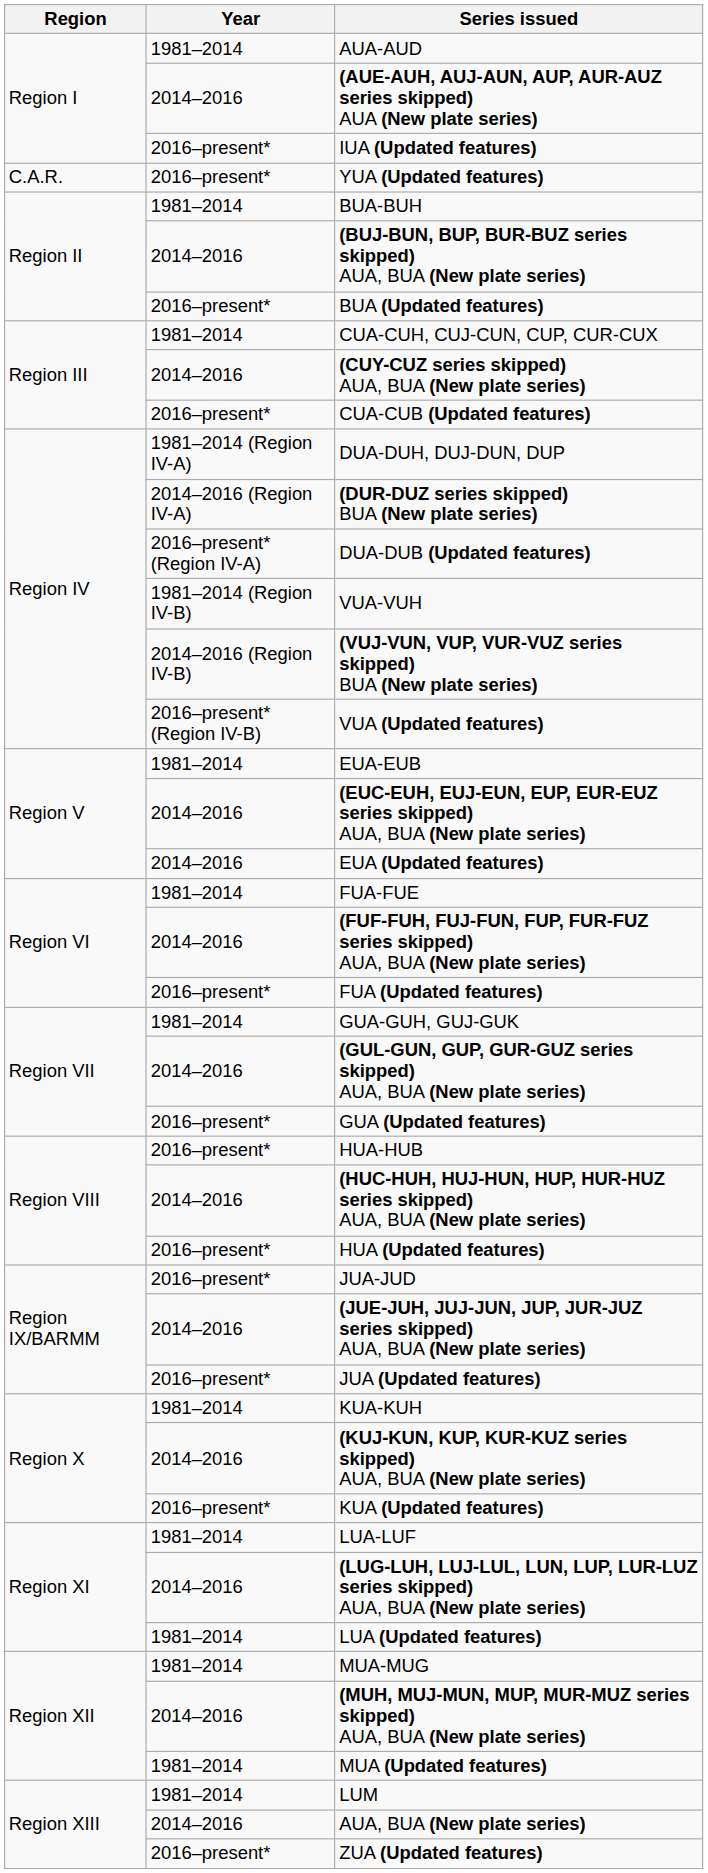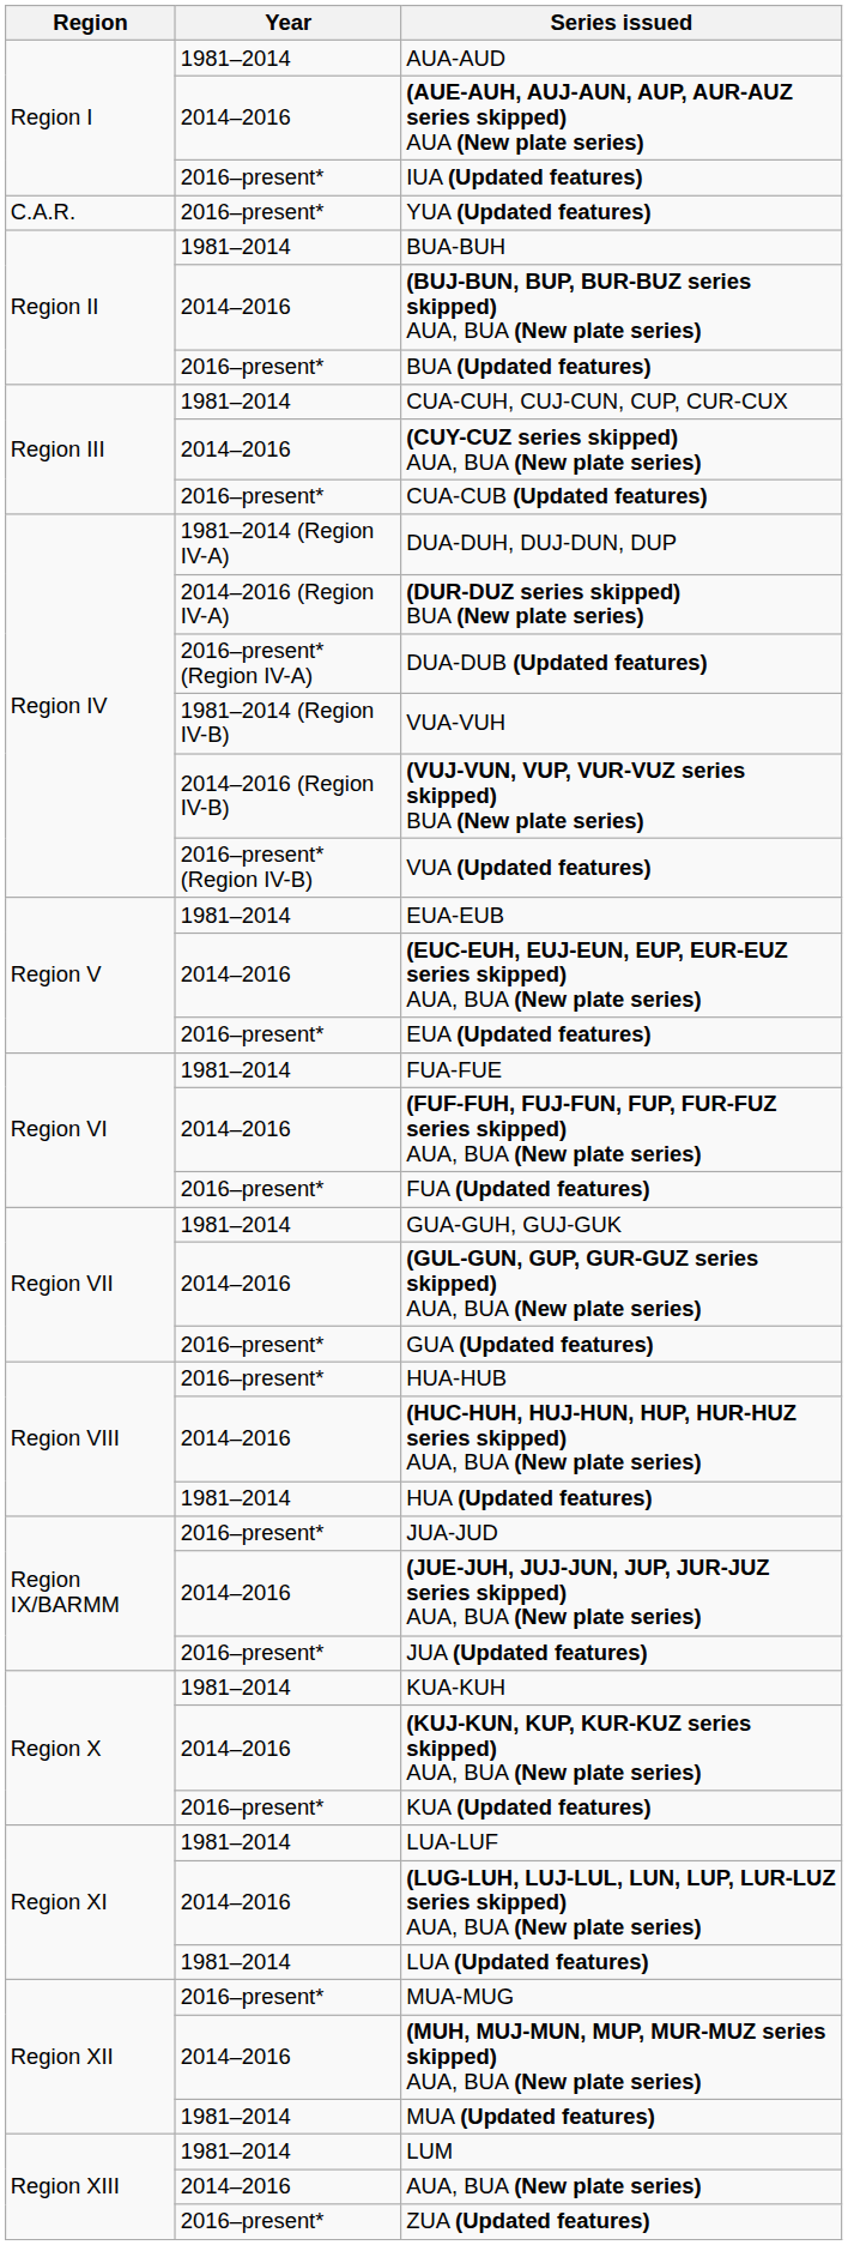 <table class="wikitable">
 <tr>
 <th>Region</th>
 <th>Year</th>
 <th>Series issued</th>
 </tr>
 <tr>
 <td rowspan="3">Region I</td>
 <td>1981–2014</td>
 <td>AUA-AUD</td>
 </tr>
 <tr>
 <td>2014–2016</td>
 <td><strong>(AUE-AUH, AUJ-AUN, AUP, AUR-AUZ series skipped)</strong><br>AUA <strong>(New plate series)</strong></td>
 </tr>
 <tr>
 <td>2016–present*</td>
 <td>IUA <strong>(Updated features)</strong></td>
 </tr>
 <tr>
 <td rowspan="1">C.A.R.</td>
 <td>2016–present*</td>
 <td>YUA <strong>(Updated features)</strong></td>
 </tr>
 <tr>
 <td rowspan="3">Region II</td>
 <td>1981–2014</td>
 <td>BUA-BUH</td>
 </tr>
 <tr>
 <td>2014–2016</td>
 <td><strong>(BUJ-BUN, BUP, BUR-BUZ series skipped)</strong><br>AUA, BUA <strong>(New plate series)</strong></td>
 </tr>
 <tr>
 <td>2016–present*</td>
 <td>BUA <strong>(Updated features)</strong></td>
 </tr>
 <tr>
 <td rowspan="3">Region III</td>
 <td>1981–2014</td>
 <td>CUA-CUH, CUJ-CUN, CUP, CUR-CUX</td>
 </tr>
 <tr>
 <td>2014–2016</td>
 <td><strong>(CUY-CUZ series skipped)</strong><br>AUA, BUA <strong>(New plate series)</strong></td>
 </tr>
 <tr>
 <td>2016–present*</td>
 <td>CUA-CUB <strong>(Updated features)</strong></td>
 </tr>
 <tr>
 <td rowspan="6">Region IV</td>
 <td>1981–2014 (Region IV-A)</td>
 <td>DUA-DUH, DUJ-DUN, DUP</td>
 </tr>
 <tr>
 <td>2014–2016 (Region IV-A)</td>
 <td><strong>(DUR-DUZ series skipped)</strong><br>BUA <strong>(New plate series)</strong></td>
 </tr>
 <tr>
 <td>2016–present* (Region IV-A)</td>
 <td>DUA-DUB <strong>(Updated features)</strong></td>
 </tr>
 <tr>
 <td>1981–2014 (Region IV-B)</td>
 <td>VUA-VUH</td>
 </tr>
 <tr>
 <td>2014–2016 (Region IV-B)</td>
 <td><strong>(VUJ-VUN, VUP, VUR-VUZ series skipped)</strong><br>BUA <strong>(New plate series)</strong></td>
 </tr>
 <tr>
 <td>2016–present* (Region IV-B)</td>
 <td>VUA <strong>(Updated features)</strong></td>
 </tr>
 <tr>
 <td rowspan="3">Region V</td>
 <td>1981–2014</td>
 <td>EUA-EUB</td>
 </tr>
 <tr>
 <td>2014–2016</td>
 <td><strong>(EUC-EUH, EUJ-EUN, EUP, EUR-EUZ series skipped)</strong><br>AUA, BUA <strong>(New plate series)</strong></td>
 </tr>
 <tr>
-<td>2014–2016</td>
+<td>2016–present*</td>
 <td>EUA <strong>(Updated features)</strong></td>
 </tr>
 <tr>
 <td rowspan="3">Region VI</td>
 <td>1981–2014</td>
 <td>FUA-FUE</td>
 </tr>
 <tr>
 <td>2014–2016</td>
 <td><strong>(FUF-FUH, FUJ-FUN, FUP, FUR-FUZ series skipped)</strong><br>AUA, BUA <strong>(New plate series)</strong></td>
 </tr>
 <tr>
 <td>2016–present*</td>
 <td>FUA <strong>(Updated features)</strong></td>
 </tr>
 <tr>
 <td rowspan="3">Region VII</td>
 <td>1981–2014</td>
 <td>GUA-GUH, GUJ-GUK</td>
 </tr>
 <tr>
 <td>2014–2016</td>
 <td><strong>(GUL-GUN, GUP, GUR-GUZ series skipped)</strong><br>AUA, BUA <strong>(New plate series)</strong></td>
 </tr>
 <tr>
 <td>2016–present*</td>
 <td>GUA <strong>(Updated features)</strong></td>
 </tr>
 <tr>
 <td rowspan="3">Region VIII</td>
 <td>2016–present*</td>
 <td>HUA-HUB</td>
 </tr>
 <tr>
 <td>2014–2016</td>
 <td><strong>(HUC-HUH, HUJ-HUN, HUP, HUR-HUZ series skipped)</strong><br>AUA, BUA <strong>(New plate series)</strong></td>
 </tr>
 <tr>
-<td>2016–present*</td>
+<td>1981–2014</td>
 <td>HUA <strong>(Updated features)</strong></td>
 </tr>
 <tr>
 <td rowspan="3">Region IX/BARMM</td>
 <td>2016–present*</td>
 <td>JUA-JUD</td>
 </tr>
 <tr>
 <td>2014–2016</td>
 <td><strong>(JUE-JUH, JUJ-JUN, JUP, JUR-JUZ series skipped)</strong><br>AUA, BUA <strong>(New plate series)</strong></td>
 </tr>
 <tr>
 <td>2016–present*</td>
 <td>JUA <strong>(Updated features)</strong></td>
 </tr>
 <tr>
 <td rowspan="3">Region X</td>
 <td>1981–2014</td>
 <td>KUA-KUH</td>
 </tr>
 <tr>
 <td>2014–2016</td>
 <td><strong>(KUJ-KUN, KUP, KUR-KUZ series skipped)</strong><br>AUA, BUA <strong>(New plate series)</strong></td>
 </tr>
 <tr>
 <td>2016–present*</td>
 <td>KUA <strong>(Updated features)</strong></td>
 </tr>
 <tr>
 <td rowspan="3">Region XI</td>
 <td>1981–2014</td>
 <td>LUA-LUF</td>
 </tr>
 <tr>
 <td>2014–2016</td>
 <td><strong>(LUG-LUH, LUJ-LUL, LUN, LUP, LUR-LUZ series skipped)</strong><br>AUA, BUA <strong>(New plate series)</strong></td>
 </tr>
 <tr>
 <td>1981–2014</td>
 <td>LUA <strong>(Updated features)</strong></td>
 </tr>
 <tr>
 <td rowspan="3">Region XII</td>
-<td>1981–2014</td>
+<td>2016–present*</td>
 <td>MUA-MUG</td>
 </tr>
 <tr>
 <td>2014–2016</td>
 <td><strong>(MUH, MUJ-MUN, MUP, MUR-MUZ series skipped)</strong><br>AUA, BUA <strong>(New plate series)</strong></td>
 </tr>
 <tr>
 <td>1981–2014</td>
 <td>MUA <strong>(Updated features)</strong></td>
 </tr>
 <tr>
 <td rowspan="3">Region XIII</td>
 <td>1981–2014</td>
 <td>LUM</td>
 </tr>
 <tr>
 <td>2014–2016</td>
 <td>AUA, BUA <strong>(New plate series)</strong></td>
 </tr>
 <tr>
 <td>2016–present*</td>
 <td>ZUA <strong>(Updated features)</strong></td>
 </tr>
 <tr>
 </tr>
 </table>
